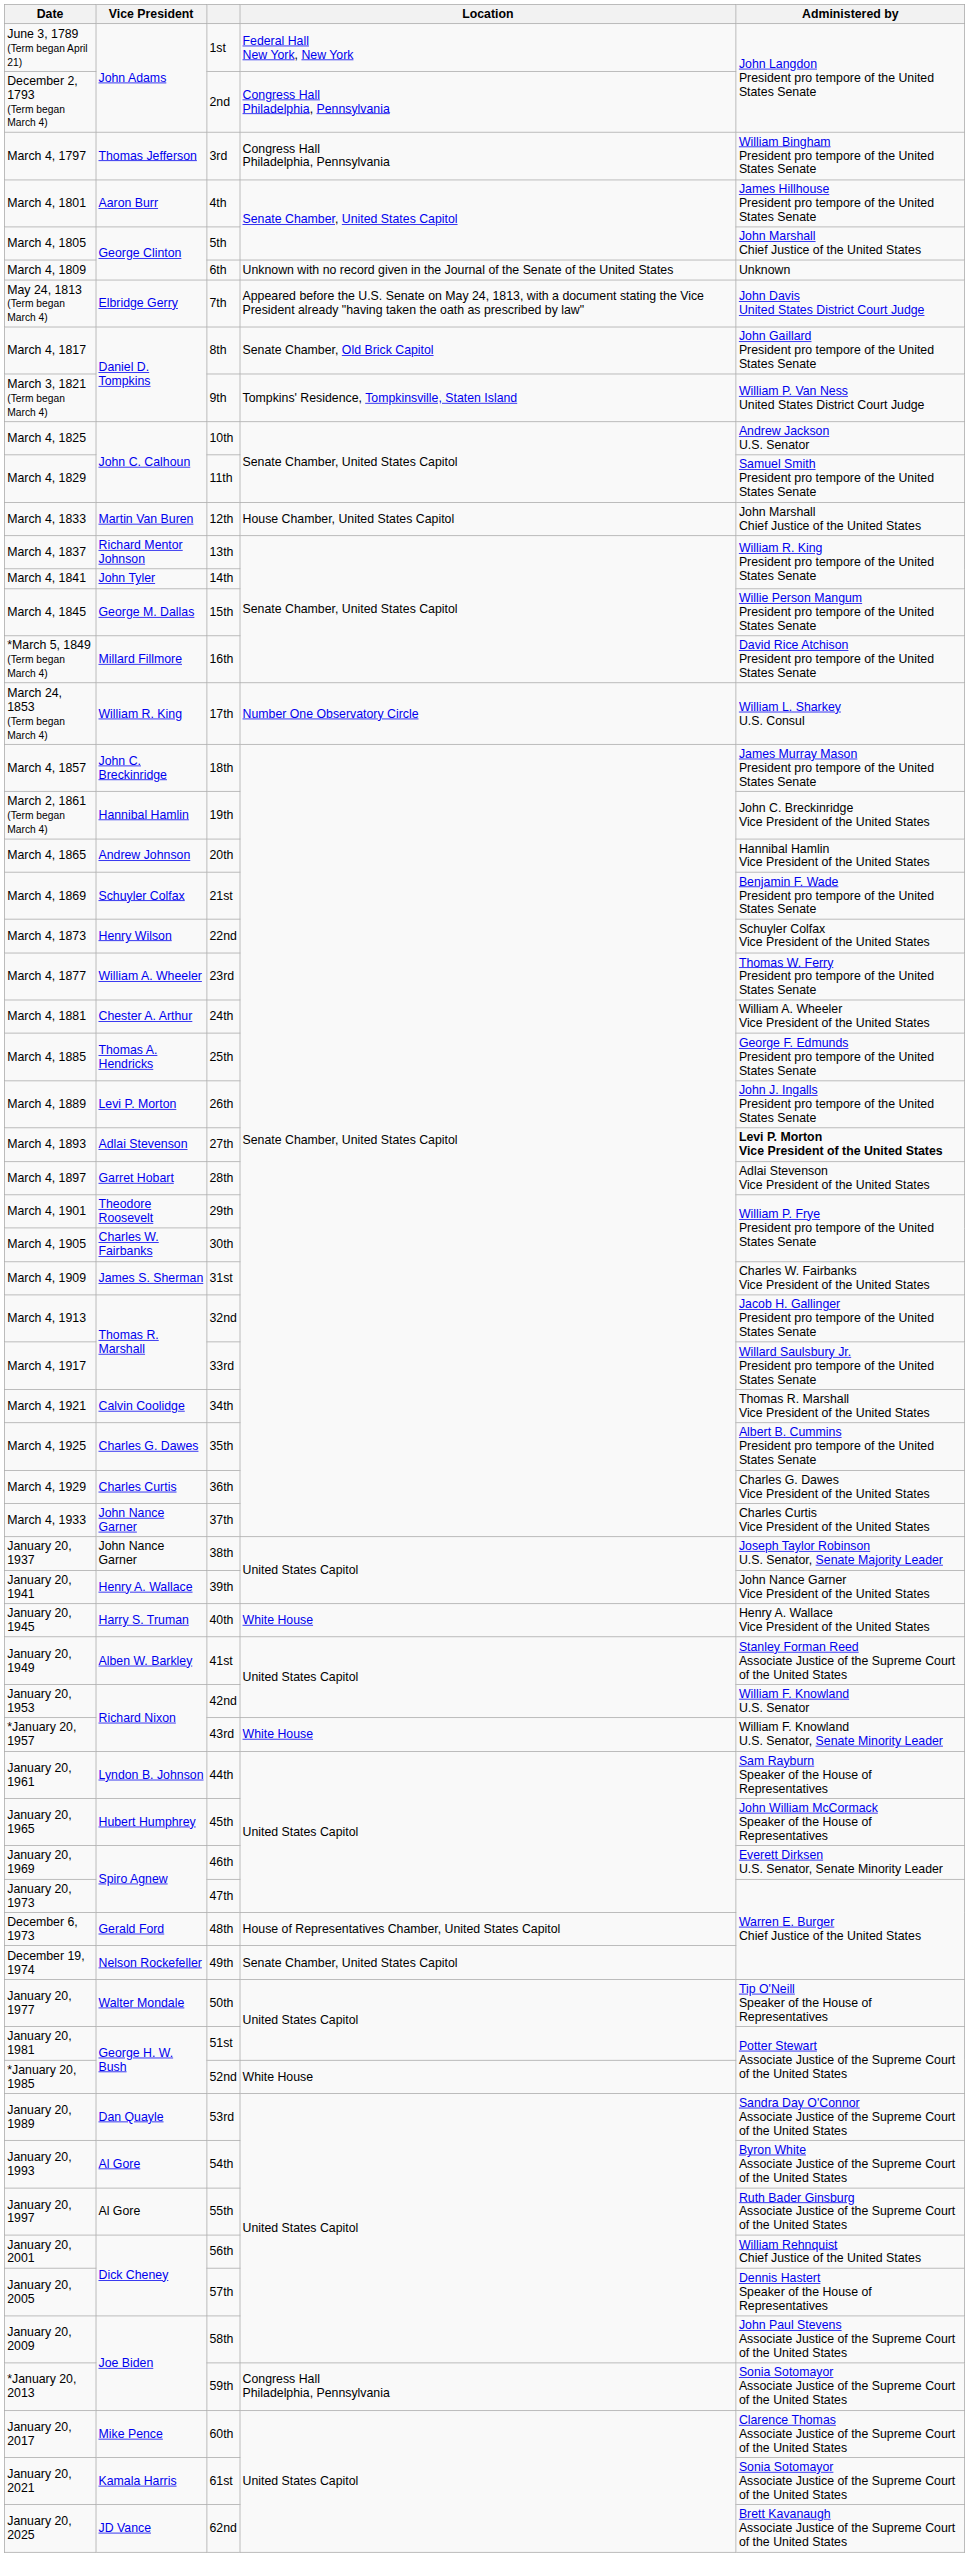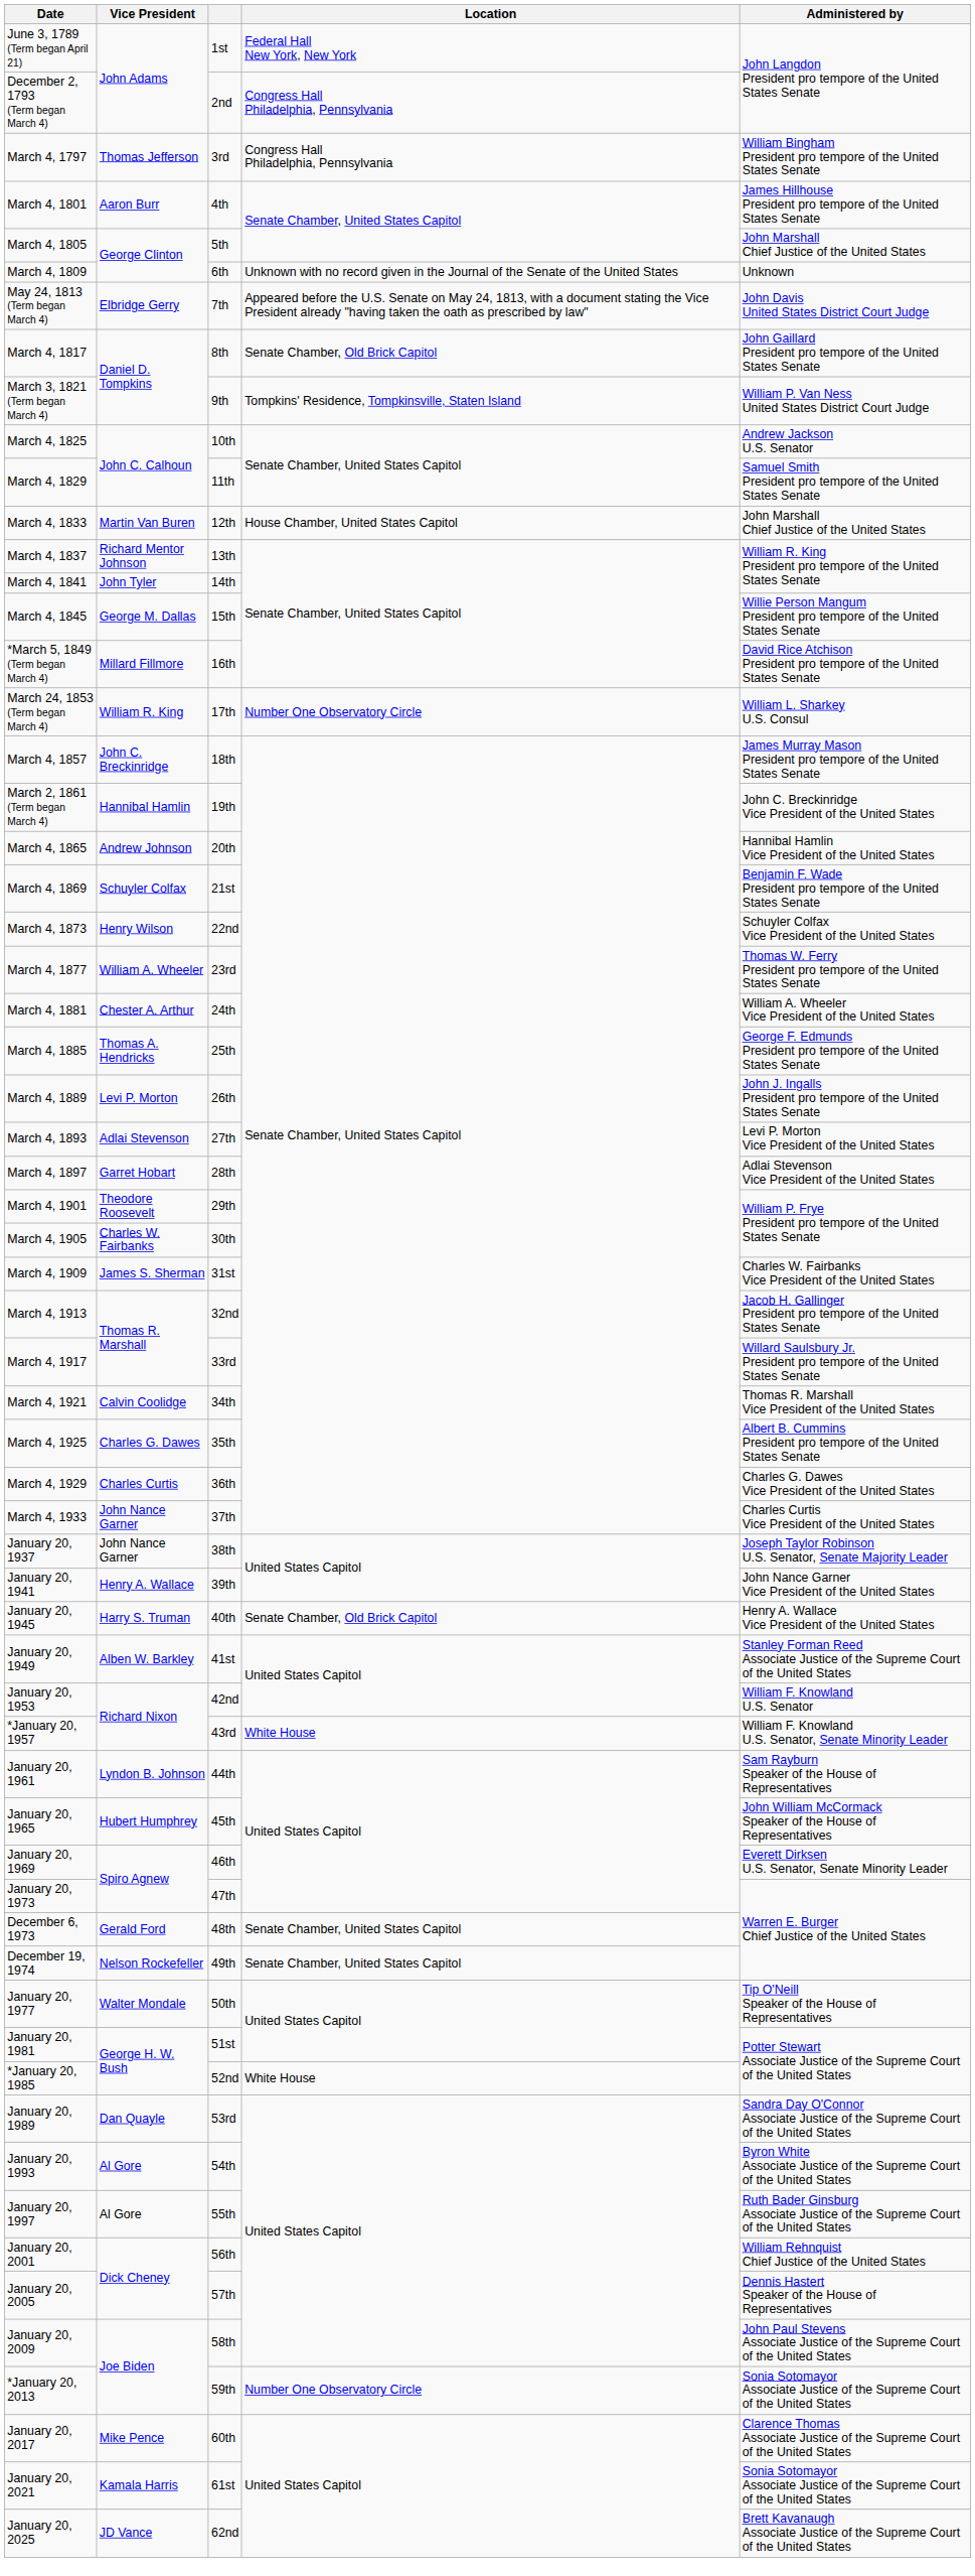 <table class="wikitable" border="1">
 <tr>
 <th>Date</th>
 <th>Vice President</th>
 <th></th>
 <th>Location</th>
 <th>Administered by</th>
 </tr>
 <tr>
 <td>June 3, 1789<br><small>(Term began April 21)</small></td>
 <td rowspan="2"><a href='#'>John Adams</a></td>
 <td>1st</td>
 <td><a href='#'>Federal Hall</a><br><a href='#'>New York</a>, <a href='#'>New York</a></td>
 <td rowspan="2"><a href='#'>John Langdon</a><br>President pro tempore of the United States Senate</td>
 </tr>
 <tr>
 <td>December 2, 1793<br><small>(Term began March 4)</small></td>
 <td>2nd</td>
 <td><a href='#'>Congress Hall</a><br><a href='#'>Philadelphia</a>, <a href='#'>Pennsylvania</a></td>
 </tr>
 <tr>
 <td>March 4, 1797</td>
 <td><a href='#'>Thomas Jefferson</a></td>
 <td>3rd</td>
 <td>Congress Hall<br>Philadelphia, Pennsylvania</td>
 <td><a href='#'>William Bingham</a><br>President pro tempore of the United States Senate</td>
 </tr>
 <tr>
 <td>March 4, 1801</td>
 <td><a href='#'>Aaron Burr</a></td>
 <td>4th</td>
 <td rowspan="2"><a href='#'>Senate Chamber</a>, <a href='#'>United States Capitol</a></td>
 <td><a href='#'>James Hillhouse</a><br>President pro tempore of the United States Senate</td>
 </tr>
 <tr>
 <td>March 4, 1805</td>
 <td rowspan="2"><a href='#'>George Clinton</a></td>
 <td>5th</td>
 <td><a href='#'>John Marshall</a><br>Chief Justice of the United States</td>
 </tr>
 <tr>
 <td>March 4, 1809</td>
 <td>6th</td>
 <td>Unknown with no record given in the Journal of the Senate of the United States</td>
 <td>Unknown</td>
 </tr>
 <tr>
 <td>May 24, 1813<br><small>(Term began March 4)</small></td>
 <td><a href='#'>Elbridge Gerry</a></td>
 <td>7th</td>
 <td>Appeared before the U.S. Senate on May 24, 1813, with a document stating the Vice President already "having taken the oath as prescribed by law"</td>
 <td><a href='#'>John Davis</a><br><a href='#'>United States District Court Judge</a></td>
 </tr>
 <tr>
 <td>March 4, 1817</td>
 <td rowspan="2"><a href='#'>Daniel D. Tompkins</a></td>
 <td>8th</td>
 <td>Senate Chamber, <a href='#'>Old Brick Capitol</a></td>
 <td><a href='#'>John Gaillard</a><br>President pro tempore of the United States Senate</td>
 </tr>
 <tr>
 <td>March 3, 1821<br><small>(Term began March 4)</small></td>
 <td>9th</td>
 <td>Tompkins' Residence, <a href='#'>Tompkinsville, Staten Island</a></td>
 <td><a href='#'>William P. Van Ness</a><br>United States District Court Judge</td>
 </tr>
 <tr>
 <td>March 4, 1825</td>
 <td rowspan="2"><a href='#'>John C. Calhoun</a></td>
 <td>10th</td>
 <td rowspan="2">Senate Chamber, United States Capitol</td>
 <td><a href='#'>Andrew Jackson</a><br>U.S. Senator</td>
 </tr>
 <tr>
 <td>March 4, 1829</td>
 <td>11th</td>
 <td><a href='#'>Samuel Smith</a><br>President pro tempore of the United States Senate</td>
 </tr>
 <tr>
 <td>March 4, 1833</td>
 <td><a href='#'>Martin Van Buren</a></td>
 <td>12th</td>
 <td>House Chamber, United States Capitol</td>
 <td>John Marshall<br>Chief Justice of the United States</td>
 </tr>
 <tr>
 <td>March 4, 1837</td>
 <td><a href='#'>Richard Mentor Johnson</a></td>
 <td>13th</td>
 <td rowspan="4">Senate Chamber, United States Capitol</td>
 <td rowspan="2"><a href='#'>William R. King</a><br>President pro tempore of the United States Senate</td>
 </tr>
 <tr>
 <td>March 4, 1841</td>
 <td><a href='#'>John Tyler</a></td>
 <td>14th</td>
 </tr>
 <tr>
 <td>March 4, 1845</td>
 <td><a href='#'>George M. Dallas</a></td>
 <td>15th</td>
 <td><a href='#'>Willie Person Mangum</a><br>President pro tempore of the United States Senate</td>
 </tr>
 <tr>
 <td>*March 5, 1849<br><small>(Term began March 4)</small></td>
 <td><a href='#'>Millard Fillmore</a></td>
 <td>16th</td>
 <td><a href='#'>David Rice Atchison</a><br>President pro tempore of the United States Senate</td>
 </tr>
 <tr>
 <td>March 24, 1853<br><small>(Term began March 4)</small></td>
 <td><a href='#'>William R. King</a></td>
 <td>17th</td>
 <td><a href='#'>Number One Observatory Circle</a></td>
 <td><a href='#'>William L. Sharkey</a><br>U.S. Consul</td>
 </tr>
 <tr>
 <td>March 4, 1857</td>
 <td><a href='#'>John C. Breckinridge</a></td>
 <td>18th</td>
 <td rowspan="20">Senate Chamber, United States Capitol</td>
 <td><a href='#'>James Murray Mason</a><br>President pro tempore of the United States Senate</td>
 </tr>
 <tr>
 <td>March 2, 1861<br><small>(Term began March 4)</small></td>
 <td><a href='#'>Hannibal Hamlin</a></td>
 <td>19th</td>
 <td>John C. Breckinridge<br>Vice President of the United States</td>
 </tr>
 <tr>
 <td>March 4, 1865</td>
 <td><a href='#'>Andrew Johnson</a></td>
 <td>20th</td>
 <td>Hannibal Hamlin<br>Vice President of the United States</td>
 </tr>
 <tr>
 <td>March 4, 1869</td>
 <td><a href='#'>Schuyler Colfax</a></td>
 <td>21st</td>
 <td><a href='#'>Benjamin F. Wade</a><br>President pro tempore of the United States Senate</td>
 </tr>
 <tr>
 <td>March 4, 1873</td>
 <td><a href='#'>Henry Wilson</a></td>
 <td>22nd</td>
 <td>Schuyler Colfax<br>Vice President of the United States</td>
 </tr>
 <tr>
 <td>March 4, 1877</td>
 <td><a href='#'>William A. Wheeler</a></td>
 <td>23rd</td>
 <td><a href='#'>Thomas W. Ferry</a><br>President pro tempore of the United States Senate</td>
 </tr>
 <tr>
 <td>March 4, 1881</td>
 <td><a href='#'>Chester A. Arthur</a></td>
 <td>24th</td>
 <td>William A. Wheeler<br>Vice President of the United States</td>
 </tr>
 <tr>
 <td>March 4, 1885</td>
 <td><a href='#'>Thomas A. Hendricks</a></td>
 <td>25th</td>
 <td><a href='#'>George F. Edmunds</a><br>President pro tempore of the United States Senate</td>
 </tr>
 <tr>
 <td>March 4, 1889</td>
 <td><a href='#'>Levi P. Morton</a></td>
 <td>26th</td>
 <td><a href='#'>John J. Ingalls</a><br>President pro tempore of the United States Senate</td>
 </tr>
 <tr>
 <td>March 4, 1893</td>
 <td><a href='#'>Adlai Stevenson</a></td>
 <td>27th</td>
-<td><strong>Levi P. Morton<br>Vice President of the United States</strong></td>
+<td>Levi P. Morton<br>Vice President of the United States</td>
 </tr>
 <tr>
 <td>March 4, 1897</td>
 <td><a href='#'>Garret Hobart</a></td>
 <td>28th</td>
 <td>Adlai Stevenson<br>Vice President of the United States</td>
 </tr>
 <tr>
 <td>March 4, 1901</td>
 <td><a href='#'>Theodore Roosevelt</a></td>
 <td>29th</td>
 <td rowspan="2"><a href='#'>William P. Frye</a><br>President pro tempore of the United States Senate</td>
 </tr>
 <tr>
 <td>March 4, 1905</td>
 <td><a href='#'>Charles W. Fairbanks</a></td>
 <td>30th</td>
 </tr>
 <tr>
 <td>March 4, 1909</td>
 <td><a href='#'>James S. Sherman</a></td>
 <td>31st</td>
 <td>Charles W. Fairbanks<br>Vice President of the United States</td>
 </tr>
 <tr>
 <td>March 4, 1913</td>
 <td rowspan="2"><a href='#'>Thomas R. Marshall</a></td>
 <td>32nd</td>
 <td><a href='#'>Jacob H. Gallinger</a><br>President pro tempore of the United States Senate</td>
 </tr>
 <tr>
 <td>March 4, 1917</td>
 <td>33rd</td>
 <td><a href='#'>Willard Saulsbury Jr.</a><br>President pro tempore of the United States Senate</td>
 </tr>
 <tr>
 <td>March 4, 1921</td>
 <td><a href='#'>Calvin Coolidge</a></td>
 <td>34th</td>
 <td>Thomas R. Marshall<br>Vice President of the United States</td>
 </tr>
 <tr>
 <td>March 4, 1925</td>
 <td><a href='#'>Charles G. Dawes</a></td>
 <td>35th</td>
 <td><a href='#'>Albert B. Cummins</a><br>President pro tempore of the United States Senate</td>
 </tr>
 <tr>
 <td>March 4, 1929</td>
 <td><a href='#'>Charles Curtis</a></td>
 <td>36th</td>
 <td>Charles G. Dawes<br>Vice President of the United States</td>
 </tr>
 <tr>
 <td>March 4, 1933</td>
 <td><a href='#'>John Nance Garner</a></td>
 <td>37th</td>
 <td>Charles Curtis<br>Vice President of the United States</td>
 </tr>
 <tr>
 <td>January 20, 1937</td>
 <td>John Nance Garner</td>
 <td>38th</td>
 <td rowspan="2">United States Capitol</td>
 <td><a href='#'>Joseph Taylor Robinson</a><br>U.S. Senator, <a href='#'>Senate Majority Leader</a></td>
 </tr>
 <tr>
 <td>January 20, 1941</td>
 <td><a href='#'>Henry A. Wallace</a></td>
 <td>39th</td>
 <td>John Nance Garner<br>Vice President of the United States</td>
 </tr>
 <tr>
 <td>January 20, 1945</td>
 <td><a href='#'>Harry S. Truman</a></td>
 <td>40th</td>
-<td><a href='#'>White House</a></td>
+<td>Senate Chamber, <a href='#'>Old Brick Capitol</a></td>
 <td>Henry A. Wallace<br>Vice President of the United States</td>
 </tr>
 <tr>
 <td>January 20, 1949</td>
 <td><a href='#'>Alben W. Barkley</a></td>
 <td>41st</td>
 <td rowspan="2">United States Capitol</td>
 <td><a href='#'>Stanley Forman Reed</a><br>Associate Justice of the Supreme Court of the United States</td>
 </tr>
 <tr>
 <td>January 20, 1953</td>
 <td rowspan="2"><a href='#'>Richard Nixon</a></td>
 <td>42nd</td>
 <td><a href='#'>William F. Knowland</a><br>U.S. Senator</td>
 </tr>
 <tr>
 <td>*January 20, 1957</td>
 <td>43rd</td>
 <td><a href='#'>White House</a></td>
 <td>William F. Knowland<br>U.S. Senator, <a href='#'>Senate Minority Leader</a></td>
 </tr>
 <tr>
 <td>January 20, 1961</td>
 <td><a href='#'>Lyndon B. Johnson</a></td>
 <td>44th</td>
 <td rowspan="4">United States Capitol</td>
 <td><a href='#'>Sam Rayburn</a><br>Speaker of the House of Representatives</td>
 </tr>
 <tr>
 <td>January 20, 1965</td>
 <td><a href='#'>Hubert Humphrey</a></td>
 <td>45th</td>
 <td><a href='#'>John William McCormack</a><br>Speaker of the House of Representatives</td>
 </tr>
 <tr>
 <td>January 20, 1969</td>
 <td rowspan="2"><a href='#'>Spiro Agnew</a></td>
 <td>46th</td>
 <td><a href='#'>Everett Dirksen</a><br>U.S. Senator, Senate Minority Leader</td>
 </tr>
 <tr>
 <td>January 20, 1973</td>
 <td>47th</td>
 <td rowspan="3"><a href='#'>Warren E. Burger</a><br>Chief Justice of the United States</td>
 </tr>
 <tr>
 <td>December 6, 1973</td>
 <td><a href='#'>Gerald Ford</a></td>
 <td>48th</td>
-<td>House of Representatives Chamber, United States Capitol</td>
+<td>Senate Chamber, United States Capitol</td>
 </tr>
 <tr>
 <td>December 19, 1974</td>
 <td><a href='#'>Nelson Rockefeller</a></td>
 <td>49th</td>
 <td>Senate Chamber, United States Capitol</td>
 </tr>
 <tr>
 <td>January 20, 1977</td>
 <td><a href='#'>Walter Mondale</a></td>
 <td>50th</td>
 <td rowspan="2">United States Capitol</td>
 <td><a href='#'>Tip O'Neill</a><br>Speaker of the House of Representatives</td>
 </tr>
 <tr>
 <td>January 20, 1981</td>
 <td rowspan="2"><a href='#'>George H. W. Bush</a></td>
 <td>51st</td>
 <td rowspan="2"><a href='#'>Potter Stewart</a><br>Associate Justice of the Supreme Court of the United States</td>
 </tr>
 <tr>
 <td>*January 20, 1985</td>
 <td>52nd</td>
 <td>White House</td>
 </tr>
 <tr>
 <td>January 20, 1989</td>
 <td><a href='#'>Dan Quayle</a></td>
 <td>53rd</td>
 <td rowspan="6">United States Capitol</td>
 <td><a href='#'>Sandra Day O'Connor</a><br>Associate Justice of the Supreme Court of the United States</td>
 </tr>
 <tr>
 <td>January 20, 1993</td>
 <td><a href='#'>Al Gore</a></td>
 <td>54th</td>
 <td><a href='#'>Byron White</a><br>Associate Justice of the Supreme Court of the United States</td>
 </tr>
 <tr>
 <td>January 20, 1997</td>
 <td>Al Gore</td>
 <td>55th</td>
 <td><a href='#'>Ruth Bader Ginsburg</a><br>Associate Justice of the Supreme Court of the United States</td>
 </tr>
 <tr>
 <td>January 20, 2001</td>
 <td rowspan="2"><a href='#'>Dick Cheney</a></td>
 <td>56th</td>
 <td><a href='#'>William Rehnquist</a><br>Chief Justice of the United States</td>
 </tr>
 <tr>
 <td>January 20, 2005</td>
 <td>57th</td>
 <td><a href='#'>Dennis Hastert</a><br>Speaker of the House of Representatives</td>
 </tr>
 <tr>
 <td>January 20, 2009</td>
 <td rowspan="2"><a href='#'>Joe Biden</a></td>
 <td>58th</td>
 <td><a href='#'>John Paul Stevens</a><br>Associate Justice of the Supreme Court of the United States</td>
 </tr>
 <tr>
 <td>*January 20, 2013</td>
 <td>59th</td>
-<td>Congress Hall<br>Philadelphia, Pennsylvania</td>
+<td><a href='#'>Number One Observatory Circle</a></td>
 <td><a href='#'>Sonia Sotomayor</a><br>Associate Justice of the Supreme Court of the United States</td>
 </tr>
 <tr>
 <td>January 20, 2017</td>
 <td><a href='#'>Mike Pence</a></td>
 <td>60th</td>
 <td rowspan="3">United States Capitol</td>
 <td><a href='#'>Clarence Thomas</a><br>Associate Justice of the Supreme Court of the United States</td>
 </tr>
 <tr>
 <td>January 20, 2021</td>
 <td><a href='#'>Kamala Harris</a></td>
 <td>61st</td>
 <td><a href='#'>Sonia Sotomayor</a><br>Associate Justice of the Supreme Court of the United States</td>
 </tr>
 <tr>
 <td>January 20, 2025</td>
 <td><a href='#'>JD Vance</a></td>
 <td>62nd</td>
 <td><a href='#'>Brett Kavanaugh</a><br>Associate Justice of the Supreme Court of the United States</td>
 </tr>
 </table>
